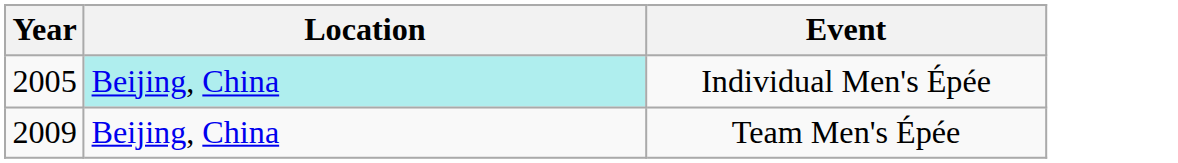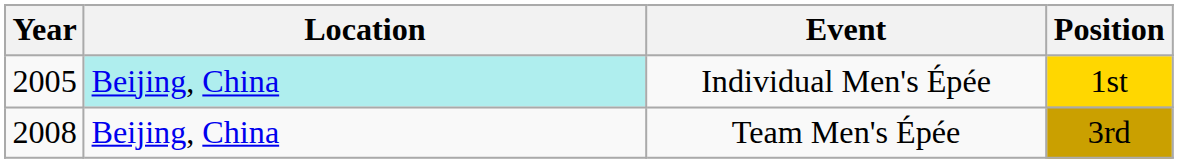 <table class="wikitable" style="text-align:center;">
 <tr>
 <th>Year</th>
 <th style="width:17em">Location</th>
 <th style="width:12em">Event</th>
+<th>Position</th>
 </tr>
 <tr>
 <td>2005</td>
 <td rowspan="1" align="left" style="background: paleturquoise;"> <a href='#'>Beijing</a>, <a href='#'>China</a></td>
 <td>Individual Men's Épée</td>
+<td bgcolor="gold">1st</td>
 </tr>
 <tr>
-<td>2009</td>
+<td>2008</td>
 <td rowspan="1" align="left"> <a href='#'>Beijing</a>, <a href='#'>China</a></td>
 <td>Team Men's Épée</td>
+<td bgcolor="caramel">3rd</td>
 </tr>
 </table>
